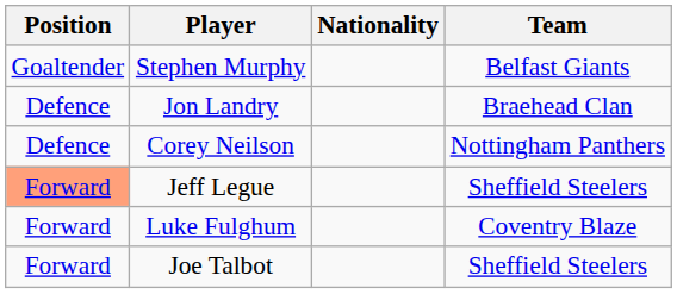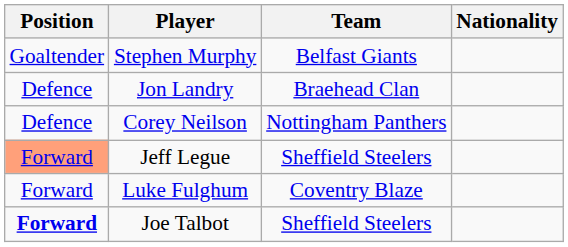 <table class="wikitable">
 <tr>
 <th>Position</th>
 <th>Player</th>
+<th>Team</th>
 <th>Nationality</th>
-<th>Team</th>
 </tr>
 <tr align="center">
 <td><a href='#'>Goaltender</a></td>
 <td><a href='#'>Stephen Murphy</a></td>
+<td><a href='#'>Belfast Giants</a></td>
 <td></td>
-<td><a href='#'>Belfast Giants</a></td>
 </tr>
 <tr align="center">
 <td><a href='#'>Defence</a></td>
 <td><a href='#'>Jon Landry</a></td>
+<td><a href='#'>Braehead Clan</a></td>
 <td></td>
-<td><a href='#'>Braehead Clan</a></td>
 </tr>
 <tr align="center">
 <td><a href='#'>Defence</a></td>
 <td><a href='#'>Corey Neilson</a></td>
+<td><a href='#'>Nottingham Panthers</a></td>
 <td></td>
-<td><a href='#'>Nottingham Panthers</a></td>
 </tr>
 <tr align="center">
 <td style="background: lightsalmon;"><a href='#'>Forward</a></td>
 <td>Jeff Legue</td>
+<td><a href='#'>Sheffield Steelers</a></td>
 <td></td>
-<td><a href='#'>Sheffield Steelers</a></td>
 </tr>
 <tr align="center">
 <td><a href='#'>Forward</a></td>
 <td><a href='#'>Luke Fulghum</a></td>
+<td><a href='#'>Coventry Blaze</a></td>
 <td></td>
-<td><a href='#'>Coventry Blaze</a></td>
 </tr>
 <tr align="center">
-<td><a href='#'>Forward</a></td>
+<td><strong><a href='#'>Forward</a></strong></td>
 <td>Joe Talbot</td>
+<td><a href='#'>Sheffield Steelers</a></td>
 <td></td>
-<td><a href='#'>Sheffield Steelers</a></td>
 </tr>
 </table>
